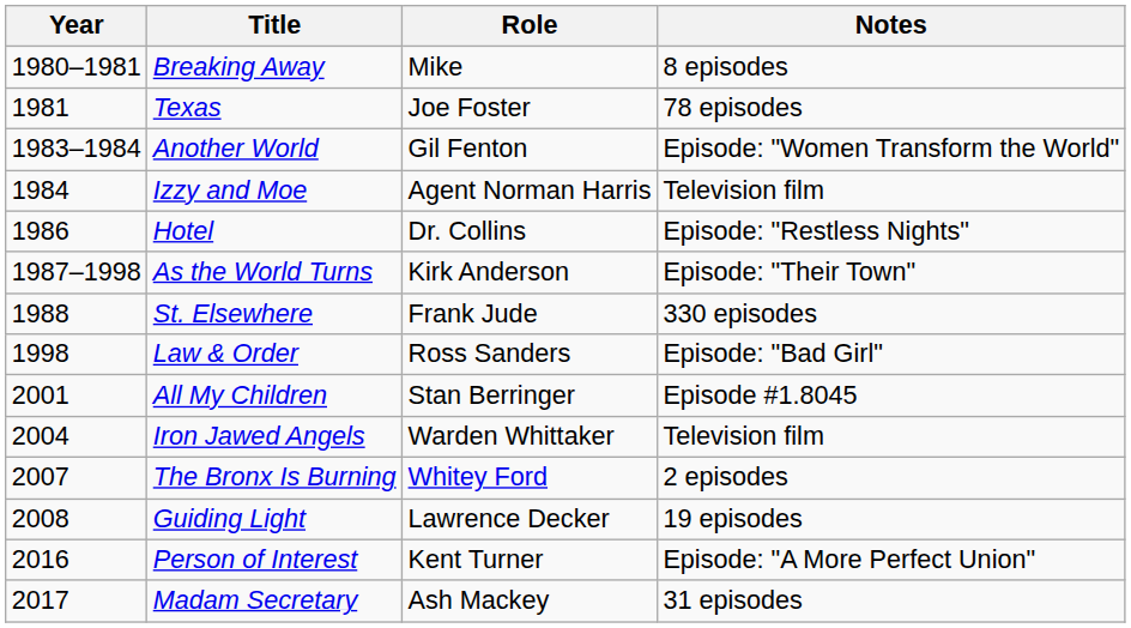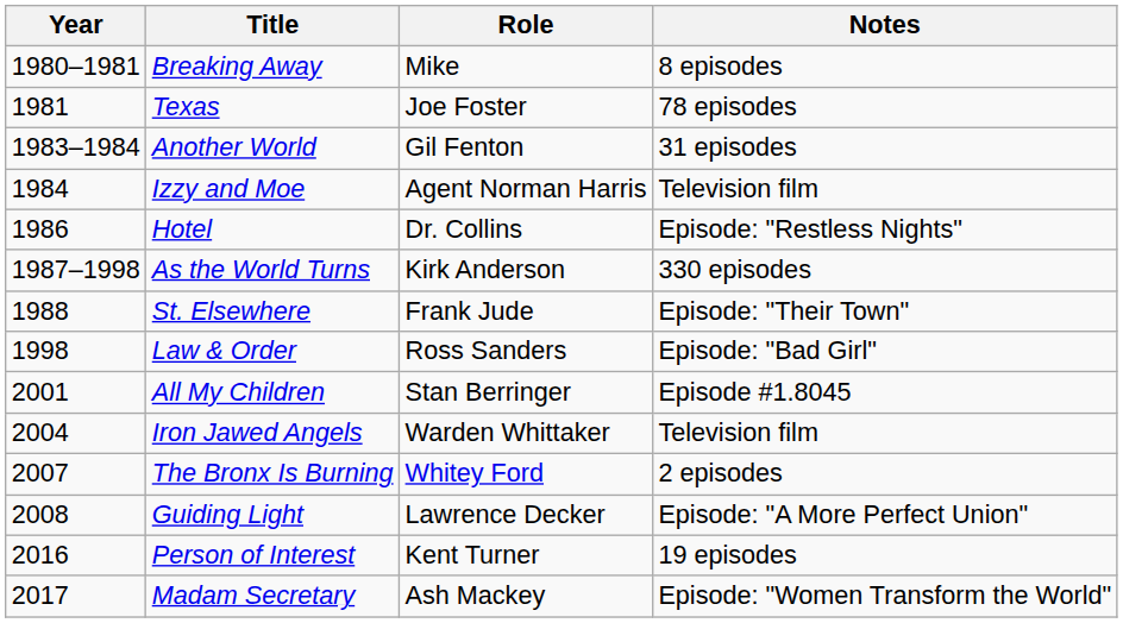 <table class="wikitable sortable">
 <tr>
 <th>Year</th>
 <th>Title</th>
 <th>Role</th>
 <th>Notes</th>
 </tr>
 <tr>
 <td>1980–1981</td>
 <td><em><a href='#'>Breaking Away</a></em></td>
 <td>Mike</td>
 <td>8 episodes</td>
 </tr>
 <tr>
 <td>1981</td>
 <td><a href='#'><em>Texas</em></a></td>
 <td>Joe Foster</td>
 <td>78 episodes</td>
 </tr>
 <tr>
 <td>1983–1984</td>
 <td><a href='#'><em>Another World</em></a></td>
 <td>Gil Fenton</td>
-<td>Episode: "Women Transform the World"</td>
+<td>31 episodes</td>
 </tr>
 <tr>
 <td>1984</td>
 <td><em><a href='#'>Izzy and Moe</a></em></td>
 <td>Agent Norman Harris</td>
 <td>Television film</td>
 </tr>
 <tr>
 <td>1986</td>
 <td><a href='#'><em>Hotel</em></a></td>
 <td>Dr. Collins</td>
 <td>Episode: "Restless Nights"</td>
 </tr>
 <tr>
 <td>1987–1998</td>
 <td><em><a href='#'>As the World Turns</a></em></td>
 <td>Kirk Anderson</td>
-<td>Episode: "Their Town"</td>
+<td>330 episodes</td>
 </tr>
 <tr>
 <td>1988</td>
 <td><em><a href='#'>St. Elsewhere</a></em></td>
 <td>Frank Jude</td>
-<td>330 episodes</td>
+<td>Episode: "Their Town"</td>
 </tr>
 <tr>
 <td>1998</td>
 <td><em><a href='#'>Law & Order</a></em></td>
 <td>Ross Sanders</td>
 <td>Episode: "Bad Girl"</td>
 </tr>
 <tr>
 <td>2001</td>
 <td><em><a href='#'>All My Children</a></em></td>
 <td>Stan Berringer</td>
 <td>Episode #1.8045</td>
 </tr>
 <tr>
 <td>2004</td>
 <td><em><a href='#'>Iron Jawed Angels</a></em></td>
 <td>Warden Whittaker</td>
 <td>Television film</td>
 </tr>
 <tr>
 <td>2007</td>
 <td><em><a href='#'>The Bronx Is Burning</a></em></td>
 <td><a href='#'>Whitey Ford</a></td>
 <td>2 episodes</td>
 </tr>
 <tr>
 <td>2008</td>
 <td><em><a href='#'>Guiding Light</a></em></td>
 <td>Lawrence Decker</td>
-<td>19 episodes</td>
+<td>Episode: "A More Perfect Union"</td>
 </tr>
 <tr>
 <td>2016</td>
 <td><a href='#'><em>Person of Interest</em></a></td>
 <td>Kent Turner</td>
-<td>Episode: "A More Perfect Union"</td>
+<td>19 episodes</td>
 </tr>
 <tr>
 <td>2017</td>
 <td><a href='#'><em>Madam Secretary</em></a></td>
 <td>Ash Mackey</td>
-<td>31 episodes</td>
+<td>Episode: "Women Transform the World"</td>
 </tr>
 </table>
